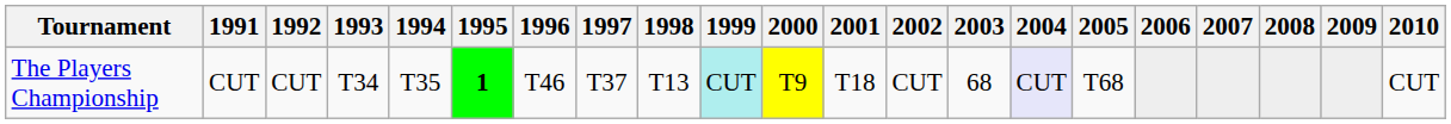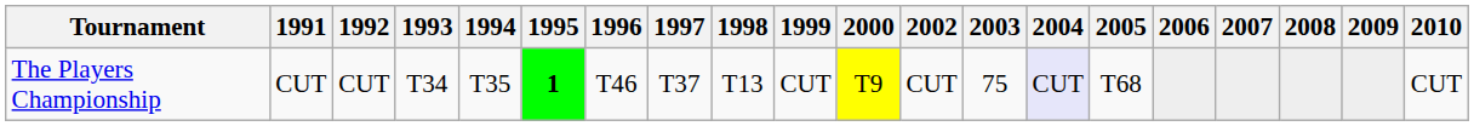 <table class="wikitable" style="font-size:95%;text-align:center;">
 <tr>
 <th>Tournament</th>
 <th>1991</th>
 <th>1992</th>
 <th>1993</th>
 <th>1994</th>
 <th>1995</th>
 <th>1996</th>
 <th>1997</th>
 <th>1998</th>
 <th>1999</th>
 <th>2000</th>
-<th>2001</th>
 <th>2002</th>
 <th>2003</th>
 <th>2004</th>
 <th>2005</th>
 <th>2006</th>
 <th>2007</th>
 <th>2008</th>
 <th>2009</th>
 <th>2010</th>
 </tr>
 <tr>
 <td align=left><a href='#'>The Players Championship</a></td>
 <td>CUT</td>
 <td>CUT</td>
 <td>T34</td>
 <td>T35</td>
 <td style="background:lime;"><strong>1</strong></td>
 <td>T46</td>
 <td>T37</td>
 <td>T13</td>
-<td style="background: paleturquoise;">CUT</td>
+<td>CUT</td>
 <td style="background:yellow;">T9</td>
-<td>T18</td>
 <td>CUT</td>
-<td>68</td>
+<td>75</td>
 <td style="background: lavender;">CUT</td>
 <td>T68</td>
 <td style="background:#eeeeee;"></td>
 <td style="background:#eeeeee;"></td>
 <td style="background:#eeeeee;"></td>
 <td style="background:#eeeeee;"></td>
 <td>CUT</td>
 </tr>
 </table>
